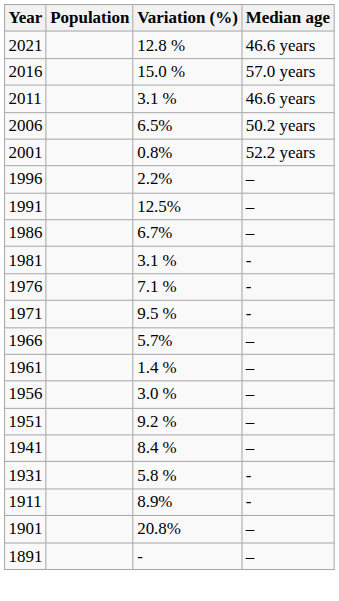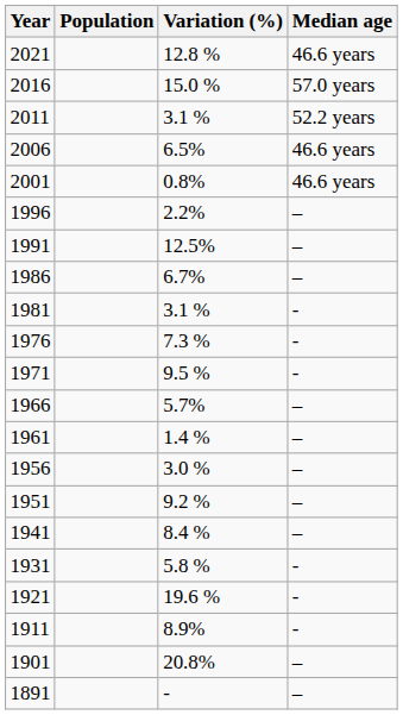 <table class="wikitable" border="1">
 <tr>
 <th>Year</th>
 <th>Population</th>
 <th>Variation (%)</th>
 <th>Median age</th>
 </tr>
 <tr>
 <td>2021</td>
 <td></td>
 <td> 12.8 %</td>
 <td>46.6 years</td>
 </tr>
 <tr>
 <td>2016</td>
 <td></td>
 <td> 15.0 %</td>
 <td>57.0 years</td>
 </tr>
 <tr>
 <td>2011</td>
 <td></td>
 <td> 3.1 %</td>
-<td>46.6 years</td>
+<td>52.2 years</td>
 </tr>
 <tr>
 <td>2006</td>
 <td></td>
 <td> 6.5%</td>
-<td>50.2 years</td>
+<td>46.6 years</td>
 </tr>
 <tr>
 <td>2001</td>
 <td></td>
 <td> 0.8%</td>
-<td>52.2 years</td>
+<td>46.6 years</td>
 </tr>
 <tr>
 <td>1996</td>
 <td></td>
 <td> 2.2%</td>
 <td>–</td>
 </tr>
 <tr>
 <td>1991</td>
 <td></td>
 <td> 12.5%</td>
 <td>–</td>
 </tr>
 <tr>
 <td>1986</td>
 <td></td>
 <td> 6.7%</td>
 <td>–</td>
 </tr>
 <tr>
 <td>1981</td>
 <td></td>
 <td> 3.1 %</td>
 <td>-</td>
 </tr>
 <tr>
 <td>1976</td>
 <td></td>
-<td> 7.1 %</td>
+<td> 7.3 %</td>
 <td>-</td>
 </tr>
 <tr>
 <td>1971</td>
 <td></td>
 <td> 9.5 %</td>
 <td>-</td>
 </tr>
 <tr>
 <td>1966</td>
 <td></td>
 <td> 5.7%</td>
 <td>–</td>
 </tr>
 <tr>
 <td>1961</td>
 <td></td>
 <td> 1.4 %</td>
 <td>–</td>
 </tr>
 <tr>
 <td>1956</td>
 <td></td>
 <td> 3.0 %</td>
 <td>–</td>
 </tr>
 <tr>
 <td>1951</td>
 <td></td>
 <td> 9.2 %</td>
 <td>–</td>
 </tr>
 <tr>
 <td>1941</td>
 <td></td>
 <td> 8.4 %</td>
 <td>–</td>
 </tr>
 <tr>
 <td>1931</td>
 <td></td>
 <td> 5.8 %</td>
 <td>-</td>
 </tr>
 <tr>
+<td>1921</td>
+<td></td>
+<td> 19.6 %</td>
+<td>-</td>
+</tr>
+<tr>
 <td>1911</td>
 <td></td>
 <td> 8.9%</td>
 <td>-</td>
 </tr>
 <tr>
 <td>1901</td>
 <td></td>
 <td> 20.8%</td>
 <td>–</td>
 </tr>
 <tr>
 <td>1891</td>
 <td></td>
 <td>-</td>
 <td>–</td>
 </tr>
 </table>
